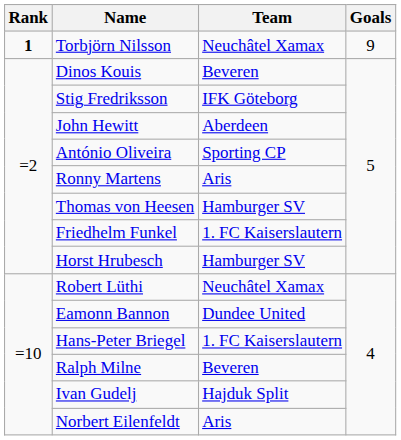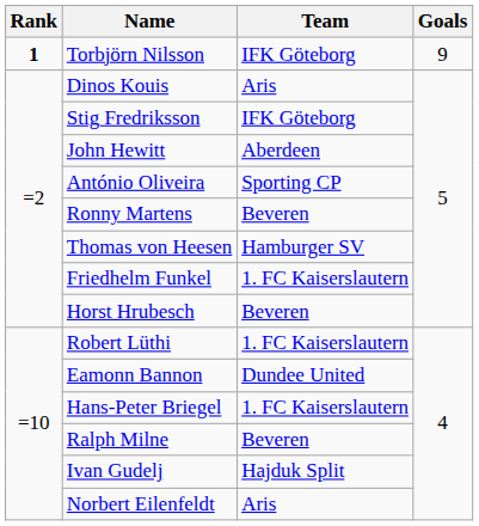 <table class="wikitable" style="text-align:center">
 <tr>
 <th>Rank</th>
 <th>Name</th>
 <th>Team</th>
 <th>Goals</th>
 </tr>
 <tr>
 <td><strong>1</strong></td>
 <td align="left"> <a href='#'>Torbjörn Nilsson</a></td>
-<td align="left"> <a href='#'>Neuchâtel Xamax</a></td>
+<td align="left"> <a href='#'>IFK Göteborg</a></td>
 <td>9</td>
 </tr>
 <tr>
 <td rowspan="8">=2</td>
 <td align="left"> <a href='#'>Dinos Kouis</a></td>
-<td align="left"> <a href='#'>Beveren</a></td>
+<td align="left"> <a href='#'>Aris</a></td>
 <td rowspan="8">5</td>
 </tr>
 <tr>
 <td align="left"> <a href='#'>Stig Fredriksson</a></td>
 <td align="left"> <a href='#'>IFK Göteborg</a></td>
 </tr>
 <tr>
 <td align="left"> <a href='#'>John Hewitt</a></td>
 <td align="left"> <a href='#'>Aberdeen</a></td>
 </tr>
 <tr>
 <td align="left"> <a href='#'>António Oliveira</a></td>
 <td align="left"> <a href='#'>Sporting CP</a></td>
 </tr>
 <tr>
 <td align="left"> <a href='#'>Ronny Martens</a></td>
-<td align="left"> <a href='#'>Aris</a></td>
+<td align="left"> <a href='#'>Beveren</a></td>
 </tr>
 <tr>
 <td align="left"> <a href='#'>Thomas von Heesen</a></td>
 <td align="left"> <a href='#'>Hamburger SV</a></td>
 </tr>
 <tr>
 <td align="left"> <a href='#'>Friedhelm Funkel</a></td>
 <td align="left"> <a href='#'>1. FC Kaiserslautern</a></td>
 </tr>
 <tr>
 <td align="left"> <a href='#'>Horst Hrubesch</a></td>
-<td align="left"> <a href='#'>Hamburger SV</a></td>
+<td align="left"> <a href='#'>Beveren</a></td>
 </tr>
 <tr>
 <td rowspan="6">=10</td>
 <td align="left"> <a href='#'>Robert Lüthi</a></td>
-<td align="left"> <a href='#'>Neuchâtel Xamax</a></td>
+<td align="left"> <a href='#'>1. FC Kaiserslautern</a></td>
 <td rowspan="6">4</td>
 </tr>
 <tr>
 <td align="left"> <a href='#'>Eamonn Bannon</a></td>
 <td align="left"> <a href='#'>Dundee United</a></td>
 </tr>
 <tr>
 <td align="left"> <a href='#'>Hans-Peter Briegel</a></td>
 <td align="left"> <a href='#'>1. FC Kaiserslautern</a></td>
 </tr>
 <tr>
 <td align="left"> <a href='#'>Ralph Milne</a></td>
 <td align="left"> <a href='#'>Beveren</a></td>
 </tr>
 <tr>
 <td align="left"> <a href='#'>Ivan Gudelj</a></td>
 <td align="left"> <a href='#'>Hajduk Split</a></td>
 </tr>
 <tr>
 <td align="left"> <a href='#'>Norbert Eilenfeldt</a></td>
 <td align="left"> <a href='#'>Aris</a></td>
 </tr>
 </table>
